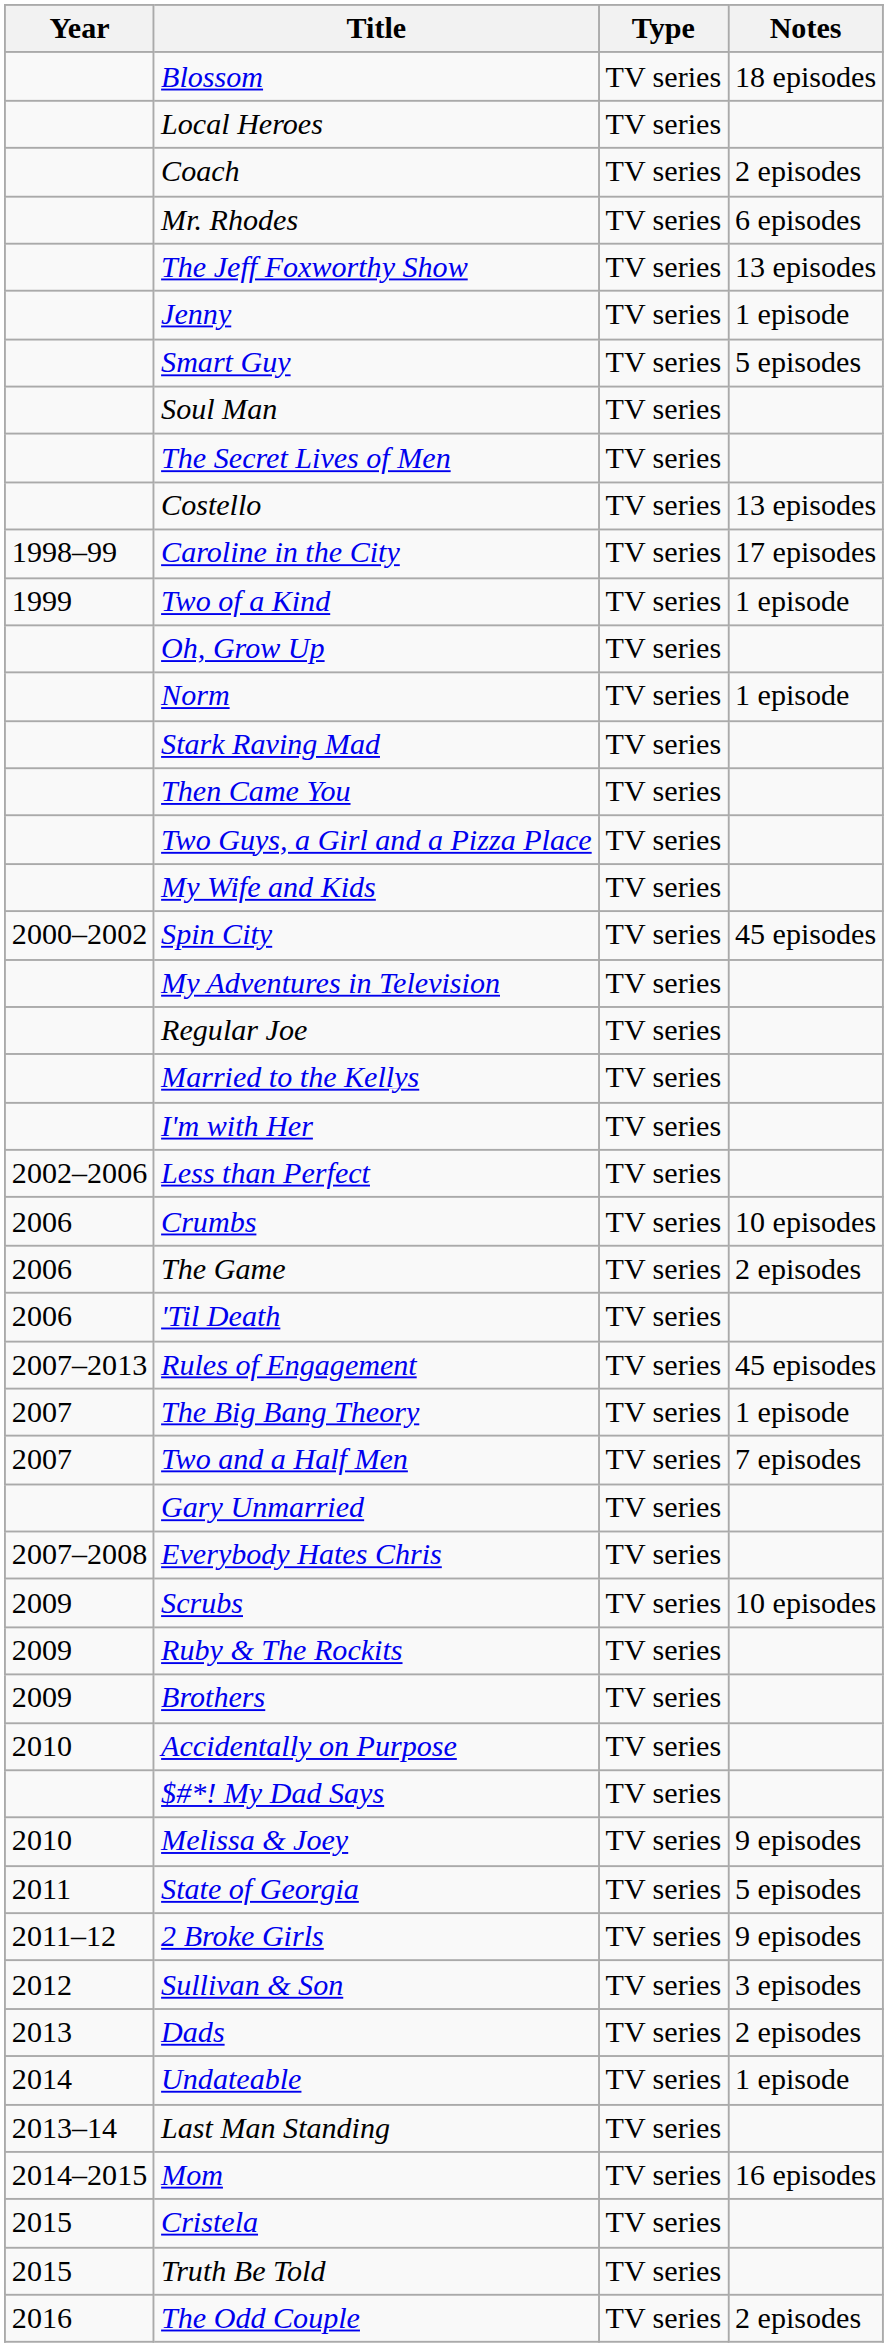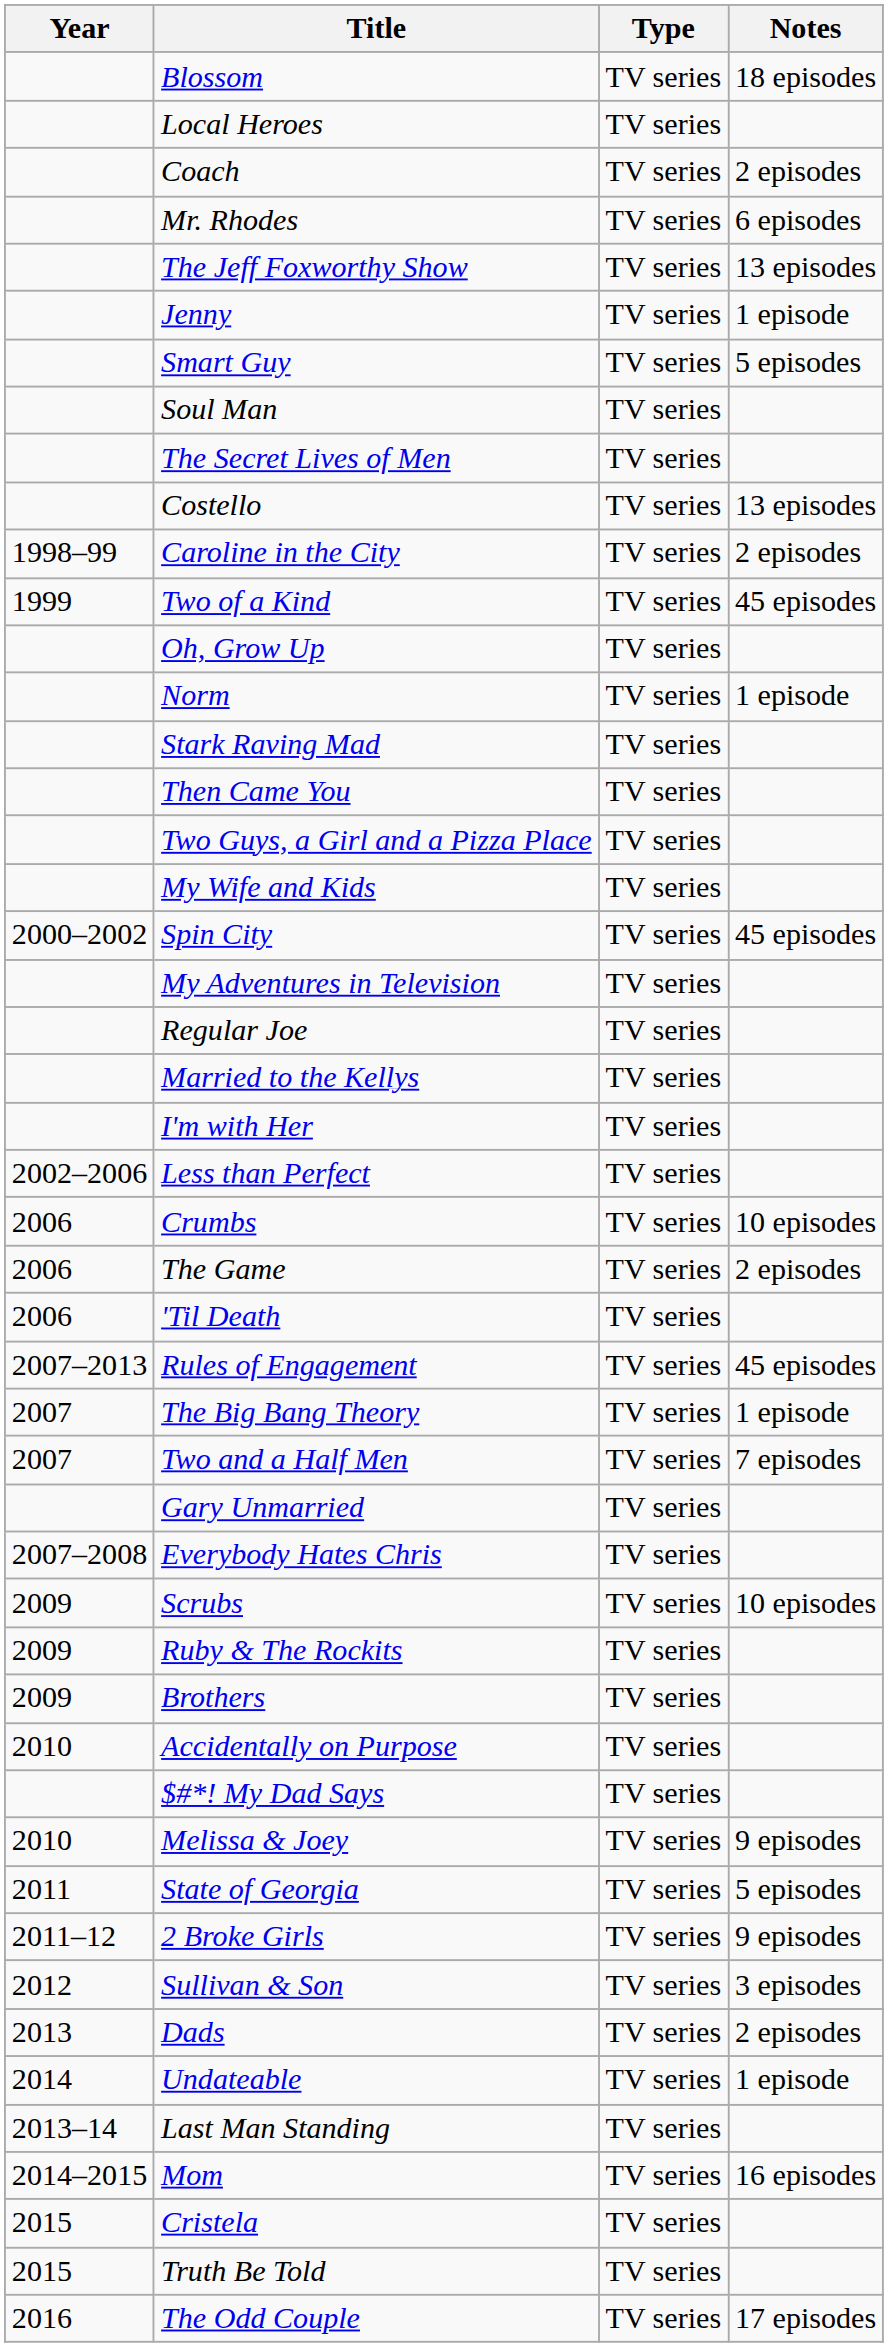 <table class="wikitable">
 <tr>
 <th>Year</th>
 <th>Title</th>
 <th>Type</th>
 <th>Notes</th>
 </tr>
 <tr>
 <td></td>
 <td><em><a href='#'>Blossom</a></em></td>
 <td>TV series</td>
 <td>18 episodes</td>
 </tr>
 <tr>
 <td></td>
 <td><em>Local Heroes</em></td>
 <td>TV series</td>
 <td></td>
 </tr>
 <tr>
 <td></td>
 <td><em>Coach</em></td>
 <td>TV series</td>
 <td>2 episodes</td>
 </tr>
 <tr>
 <td></td>
 <td><em>Mr. Rhodes</em></td>
 <td>TV series</td>
 <td>6 episodes</td>
 </tr>
 <tr>
 <td></td>
 <td><em><a href='#'>The Jeff Foxworthy Show</a></em></td>
 <td>TV series</td>
 <td>13 episodes</td>
 </tr>
 <tr>
 <td></td>
 <td><em><a href='#'>Jenny</a></em></td>
 <td>TV series</td>
 <td>1 episode</td>
 </tr>
 <tr>
 <td></td>
 <td><em><a href='#'>Smart Guy</a></em></td>
 <td>TV series</td>
 <td>5 episodes</td>
 </tr>
 <tr>
 <td></td>
 <td><em>Soul Man</em></td>
 <td>TV series</td>
 <td></td>
 </tr>
 <tr>
 <td></td>
 <td><em><a href='#'>The Secret Lives of Men</a></em></td>
 <td>TV series</td>
 <td></td>
 </tr>
 <tr>
 <td></td>
 <td><em>Costello</em></td>
 <td>TV series</td>
 <td>13 episodes</td>
 </tr>
 <tr>
 <td>1998–99</td>
 <td><em><a href='#'>Caroline in the City</a></em></td>
 <td>TV series</td>
-<td>17 episodes</td>
+<td>2 episodes</td>
 </tr>
 <tr>
 <td>1999</td>
 <td><em><a href='#'>Two of a Kind</a></em></td>
 <td>TV series</td>
-<td>1 episode</td>
+<td>45 episodes</td>
 </tr>
 <tr>
 <td></td>
 <td><em><a href='#'>Oh, Grow Up</a></em></td>
 <td>TV series</td>
 <td></td>
 </tr>
 <tr>
 <td></td>
 <td><em><a href='#'>Norm</a></em></td>
 <td>TV series</td>
 <td>1 episode</td>
 </tr>
 <tr>
 <td></td>
 <td><em><a href='#'>Stark Raving Mad</a></em></td>
 <td>TV series</td>
 <td></td>
 </tr>
 <tr>
 <td></td>
 <td><em><a href='#'>Then Came You</a></em></td>
 <td>TV series</td>
 <td></td>
 </tr>
 <tr>
 <td></td>
 <td><em><a href='#'>Two Guys, a Girl and a Pizza Place</a></em></td>
 <td>TV series</td>
 <td></td>
 </tr>
 <tr>
 <td></td>
 <td><em><a href='#'>My Wife and Kids</a></em></td>
 <td>TV series</td>
 <td></td>
 </tr>
 <tr>
 <td>2000–2002</td>
 <td><em><a href='#'>Spin City</a></em></td>
 <td>TV series</td>
 <td>45 episodes</td>
 </tr>
 <tr>
 <td></td>
 <td><em><a href='#'>My Adventures in Television</a></em></td>
 <td>TV series</td>
 <td></td>
 </tr>
 <tr>
 <td></td>
 <td><em>Regular Joe</em></td>
 <td>TV series</td>
 <td></td>
 </tr>
 <tr>
 <td></td>
 <td><em><a href='#'>Married to the Kellys</a></em></td>
 <td>TV series</td>
 <td></td>
 </tr>
 <tr>
 <td></td>
 <td><em><a href='#'>I'm with Her</a></em></td>
 <td>TV series</td>
 <td></td>
 </tr>
 <tr>
 <td>2002–2006</td>
 <td><em><a href='#'>Less than Perfect</a></em></td>
 <td>TV series</td>
 <td></td>
 </tr>
 <tr>
 <td>2006</td>
 <td><em><a href='#'>Crumbs</a></em></td>
 <td>TV series</td>
 <td>10 episodes</td>
 </tr>
 <tr>
 <td>2006</td>
 <td><em>The Game</em></td>
 <td>TV series</td>
 <td>2 episodes</td>
 </tr>
 <tr>
 <td>2006</td>
 <td><em><a href='#'>'Til Death</a></em></td>
 <td>TV series</td>
 <td></td>
 </tr>
 <tr>
 <td>2007–2013</td>
 <td><em><a href='#'>Rules of Engagement</a></em></td>
 <td>TV series</td>
 <td>45 episodes</td>
 </tr>
 <tr>
 <td>2007</td>
 <td><em><a href='#'>The Big Bang Theory</a></em></td>
 <td>TV series</td>
 <td>1 episode</td>
 </tr>
 <tr>
 <td>2007</td>
 <td><em><a href='#'>Two and a Half Men</a></em></td>
 <td>TV series</td>
 <td>7 episodes</td>
 </tr>
 <tr>
 <td></td>
 <td><em><a href='#'>Gary Unmarried</a></em></td>
 <td>TV series</td>
 <td></td>
 </tr>
 <tr>
 <td>2007–2008</td>
 <td><em><a href='#'>Everybody Hates Chris</a></em></td>
 <td>TV series</td>
 <td></td>
 </tr>
 <tr>
 <td>2009</td>
 <td><em><a href='#'>Scrubs</a></em></td>
 <td>TV series</td>
 <td>10 episodes</td>
 </tr>
 <tr>
 <td>2009</td>
 <td><em><a href='#'>Ruby & The Rockits</a></em></td>
 <td>TV series</td>
 <td></td>
 </tr>
 <tr>
 <td>2009</td>
 <td><em><a href='#'>Brothers</a></em></td>
 <td>TV series</td>
 <td></td>
 </tr>
 <tr>
 <td>2010</td>
 <td><em><a href='#'>Accidentally on Purpose</a></em></td>
 <td>TV series</td>
 <td></td>
 </tr>
 <tr>
 <td></td>
 <td><em><a href='#'>$#*! My Dad Says</a></em></td>
 <td>TV series</td>
 <td></td>
 </tr>
 <tr>
 <td>2010</td>
 <td><em><a href='#'>Melissa & Joey</a></em></td>
 <td>TV series</td>
 <td>9 episodes</td>
 </tr>
 <tr>
 <td>2011</td>
 <td><em><a href='#'>State of Georgia</a></em></td>
 <td>TV series</td>
 <td>5 episodes</td>
 </tr>
 <tr>
 <td>2011–12</td>
 <td><em><a href='#'>2 Broke Girls</a></em></td>
 <td>TV series</td>
 <td>9 episodes</td>
 </tr>
 <tr>
 <td>2012</td>
 <td><em><a href='#'>Sullivan & Son</a></em></td>
 <td>TV series</td>
 <td>3 episodes</td>
 </tr>
 <tr>
 <td>2013</td>
 <td><em><a href='#'>Dads</a></em></td>
 <td>TV series</td>
 <td>2 episodes</td>
 </tr>
 <tr>
 <td>2014</td>
 <td><em><a href='#'>Undateable</a></em></td>
 <td>TV series</td>
 <td>1 episode</td>
 </tr>
 <tr>
 <td>2013–14</td>
 <td><em>Last Man Standing</em></td>
 <td>TV series</td>
 <td></td>
 </tr>
 <tr>
 <td>2014–2015</td>
 <td><em><a href='#'>Mom</a></em></td>
 <td>TV series</td>
 <td>16 episodes</td>
 </tr>
 <tr>
 <td>2015</td>
 <td><em><a href='#'>Cristela</a></em></td>
 <td>TV series</td>
 <td></td>
 </tr>
 <tr>
 <td>2015</td>
 <td><em>Truth Be Told</em></td>
 <td>TV series</td>
 <td></td>
 </tr>
 <tr>
 <td>2016</td>
 <td><em><a href='#'>The Odd Couple</a></em></td>
 <td>TV series</td>
-<td>2 episodes</td>
+<td>17 episodes</td>
 </tr>
 </table>
